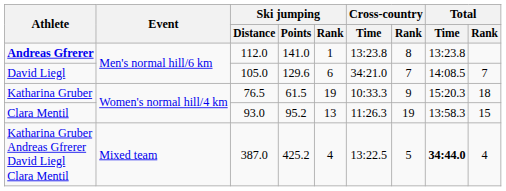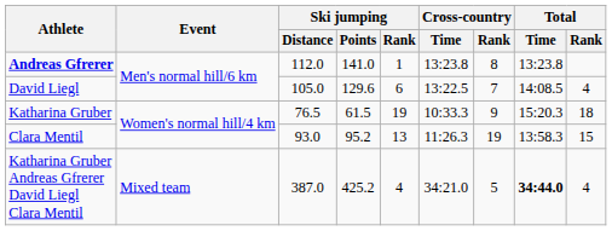 <table class="wikitable" style="font-size:90%">
 <tr>
 <th rowspan="2">Athlete</th>
 <th rowspan="2">Event</th>
 <th colspan="3">Ski jumping</th>
 <th colspan="2">Cross-country</th>
 <th colspan="2">Total</th>
 </tr>
 <tr style="font-size:95%">
 <th>Distance</th>
 <th>Points</th>
 <th>Rank</th>
 <th>Time</th>
 <th>Rank</th>
 <th>Time</th>
 <th>Rank</th>
 </tr>
 <tr align="center">
 <td align="left"><strong><a href='#'>Andreas Gfrerer</a></strong></td>
 <td rowspan="2" align="left"><a href='#'>Men's normal hill/6 km</a></td>
 <td>112.0</td>
 <td>141.0</td>
 <td>1</td>
 <td>13:23.8</td>
 <td>8</td>
 <td>13:23.8</td>
 <td></td>
 </tr>
 <tr align="center">
 <td align="left"><a href='#'>David Liegl</a></td>
 <td>105.0</td>
 <td>129.6</td>
 <td>6</td>
-<td>34:21.0</td>
+<td>13:22.5</td>
 <td>7</td>
 <td>14:08.5</td>
-<td>7</td>
+<td>4</td>
 </tr>
 <tr align="center">
 <td align="left"><a href='#'>Katharina Gruber</a></td>
 <td rowspan="2" align="left"><a href='#'>Women's normal hill/4 km</a></td>
 <td>76.5</td>
 <td>61.5</td>
 <td>19</td>
 <td>10:33.3</td>
 <td>9</td>
 <td>15:20.3</td>
 <td>18</td>
 </tr>
 <tr align="center">
 <td align="left"><a href='#'>Clara Mentil</a></td>
 <td>93.0</td>
 <td>95.2</td>
 <td>13</td>
 <td>11:26.3</td>
 <td>19</td>
 <td>13:58.3</td>
 <td>15</td>
 </tr>
 <tr align=center>
 <td align=left><a href='#'>Katharina Gruber</a><br><a href='#'>Andreas Gfrerer</a><br><a href='#'>David Liegl</a><br><a href='#'>Clara Mentil</a></td>
 <td align=left><a href='#'>Mixed team</a></td>
 <td>387.0</td>
 <td>425.2</td>
 <td>4</td>
-<td>13:22.5</td>
+<td>34:21.0</td>
 <td>5</td>
 <td><strong>34:44.0</strong></td>
 <td>4</td>
 </tr>
 </table>
